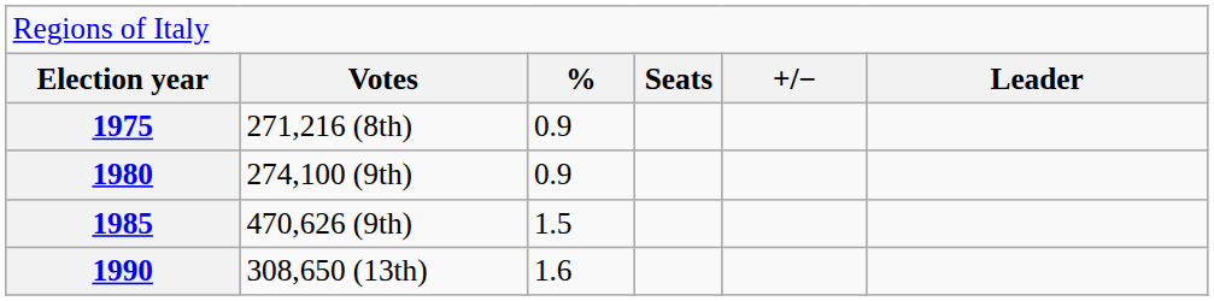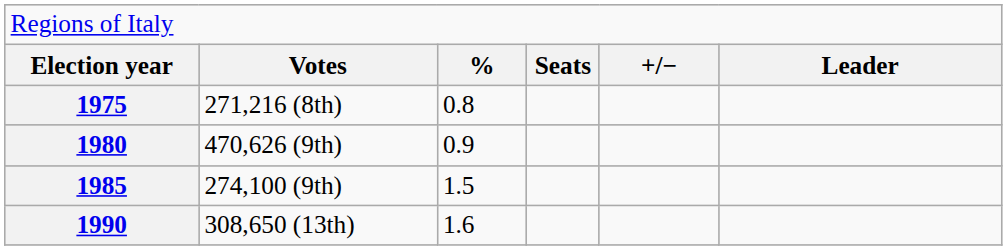 <table class=wikitable style="width:50%; border:1px #AAAAFF solid">
 <tr>
 <td colspan=6><a href='#'>Regions of Italy</a></td>
 </tr>
 <tr>
 <th width=13%>Election year</th>
 <th width=16%>Votes</th>
 <th width=6%>%</th>
 <th width=1%>Seats</th>
 <th width=8%>+/−</th>
 <th width=19%>Leader</th>
 </tr>
 <tr>
 <th><a href='#'>1975</a></th>
 <td>271,216 (8th)</td>
-<td>0.9</td>
+<td>0.8</td>
 <td></td>
 <td></td>
 <td></td>
 </tr>
 <tr>
 <th><a href='#'>1980</a></th>
-<td>274,100 (9th)</td>
+<td>470,626 (9th)</td>
 <td>0.9</td>
 <td></td>
 <td></td>
 <td></td>
 </tr>
 <tr>
 <th><a href='#'>1985</a></th>
-<td>470,626 (9th)</td>
+<td>274,100 (9th)</td>
 <td>1.5</td>
 <td></td>
 <td></td>
 <td></td>
 </tr>
 <tr>
 <th><a href='#'>1990</a></th>
 <td>308,650 (13th)</td>
 <td>1.6</td>
 <td></td>
 <td></td>
 <td></td>
 </tr>
 </table>
